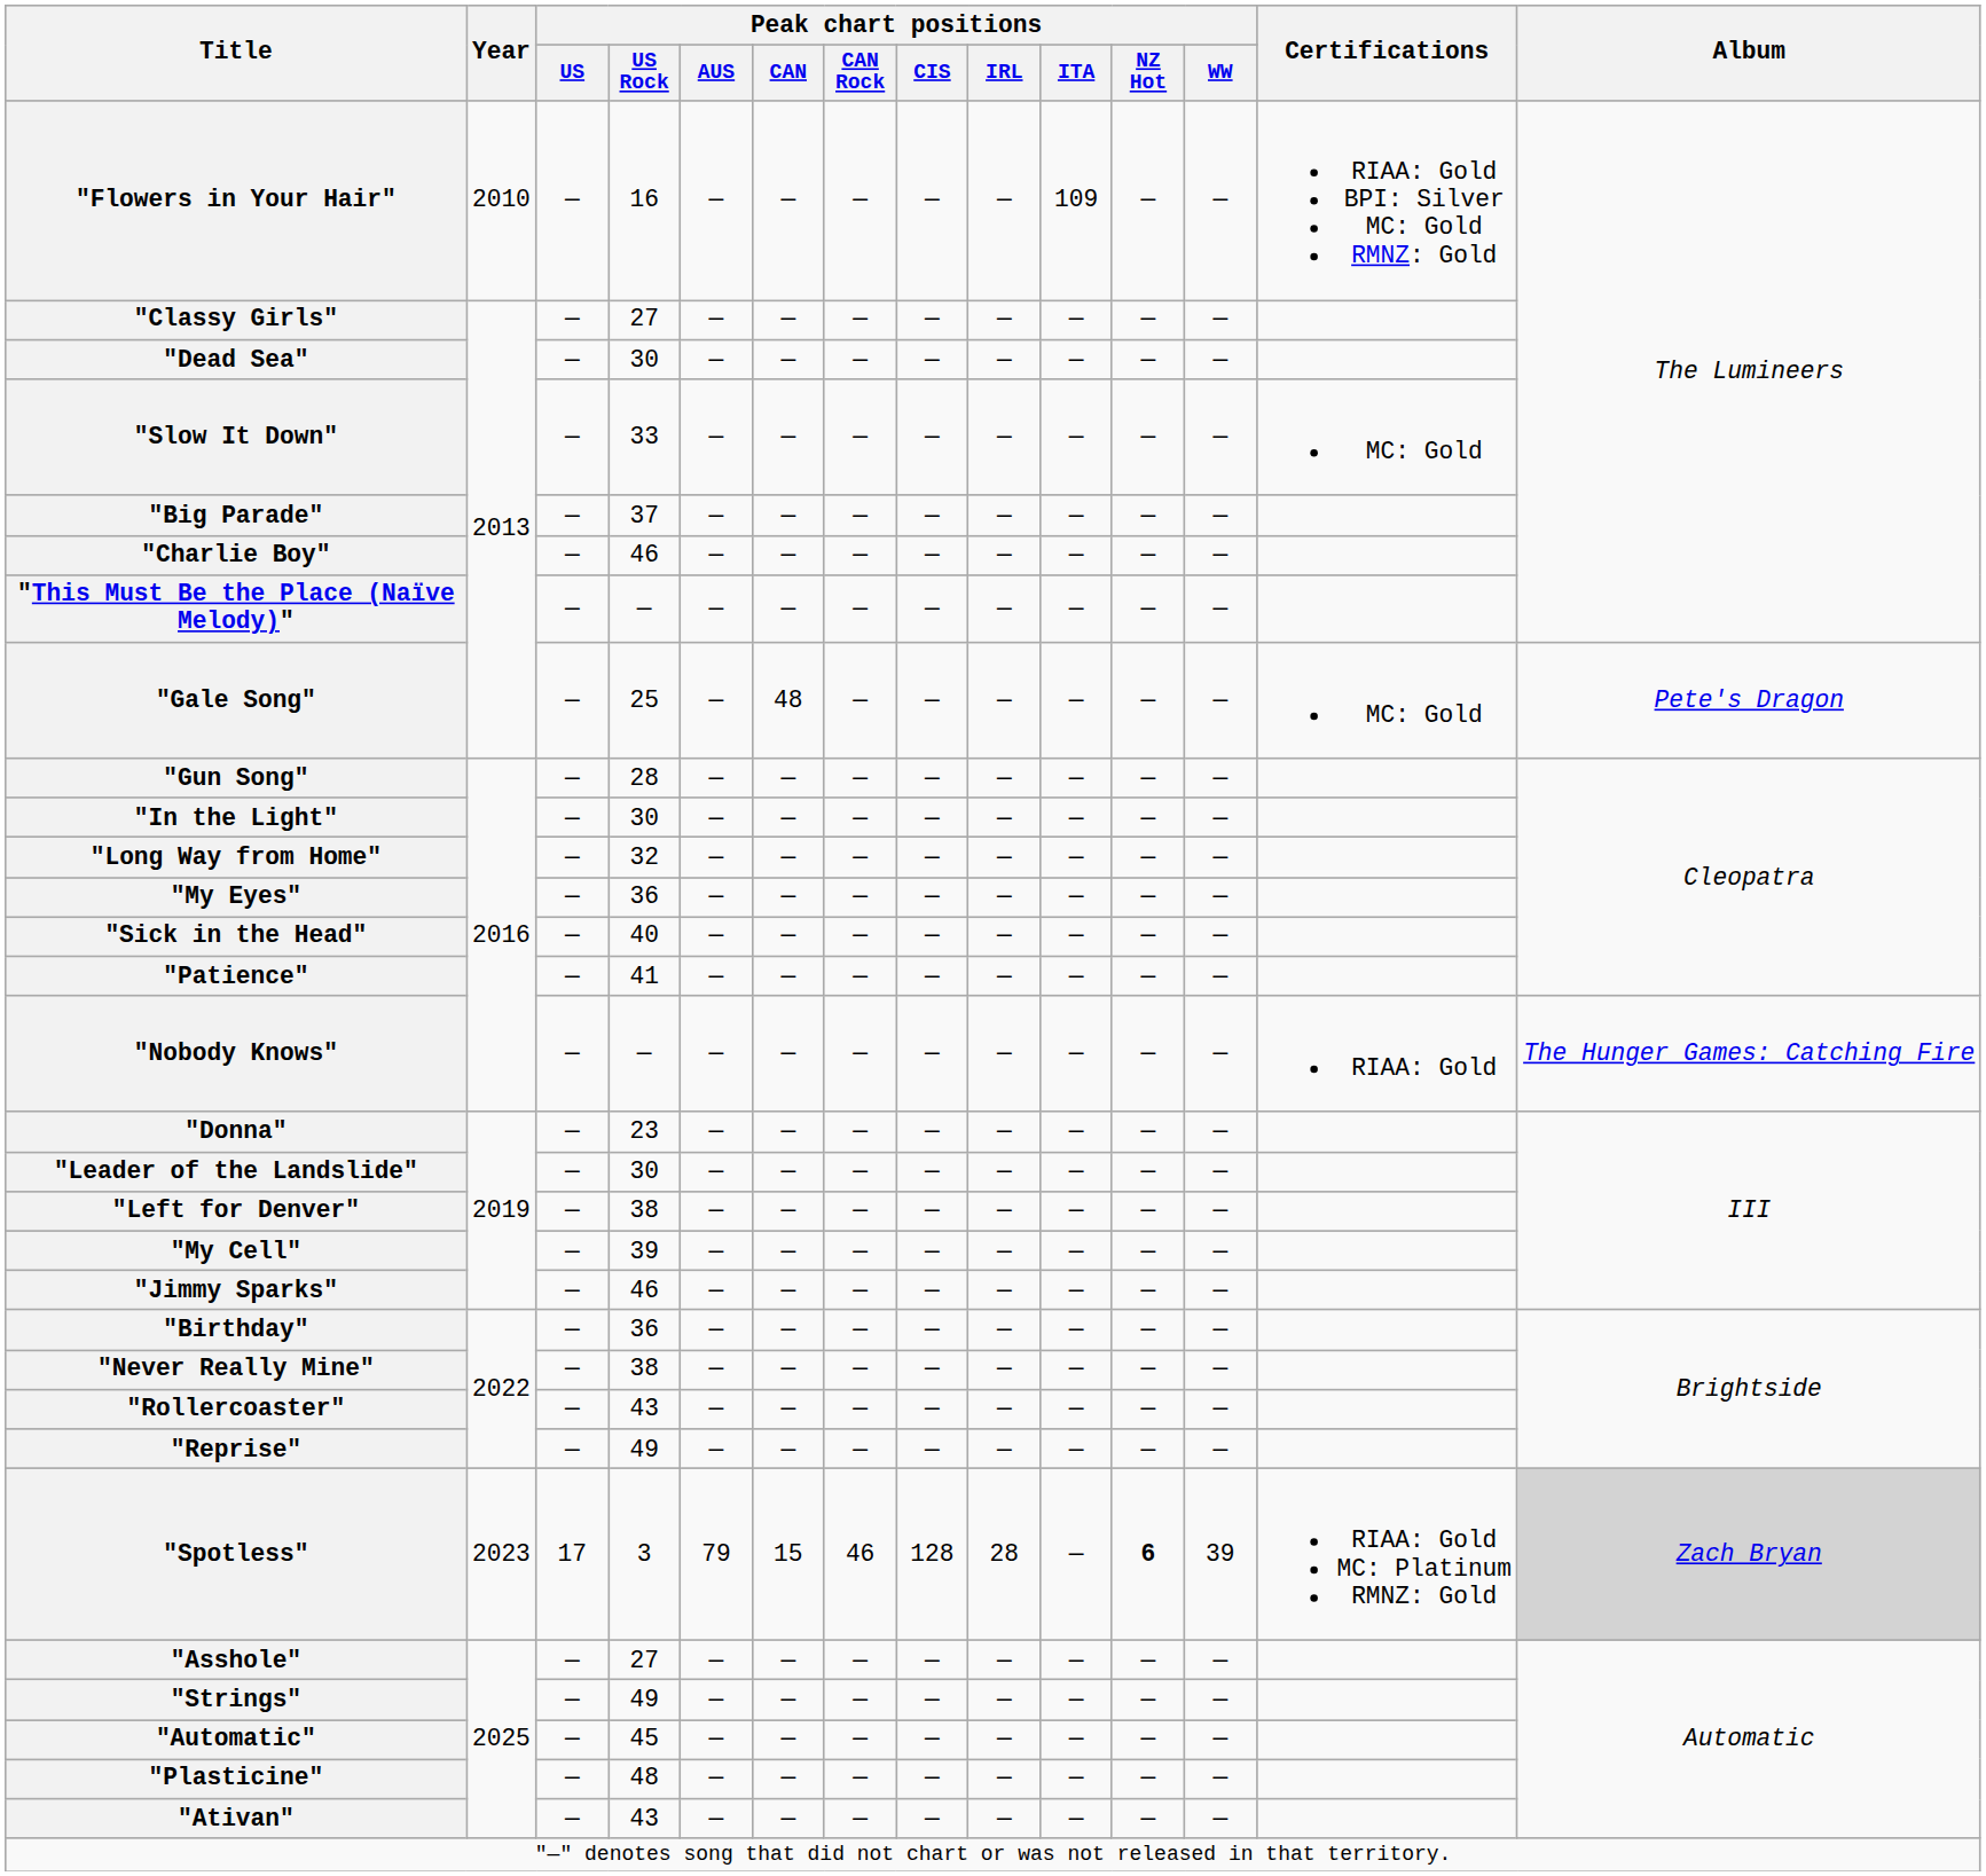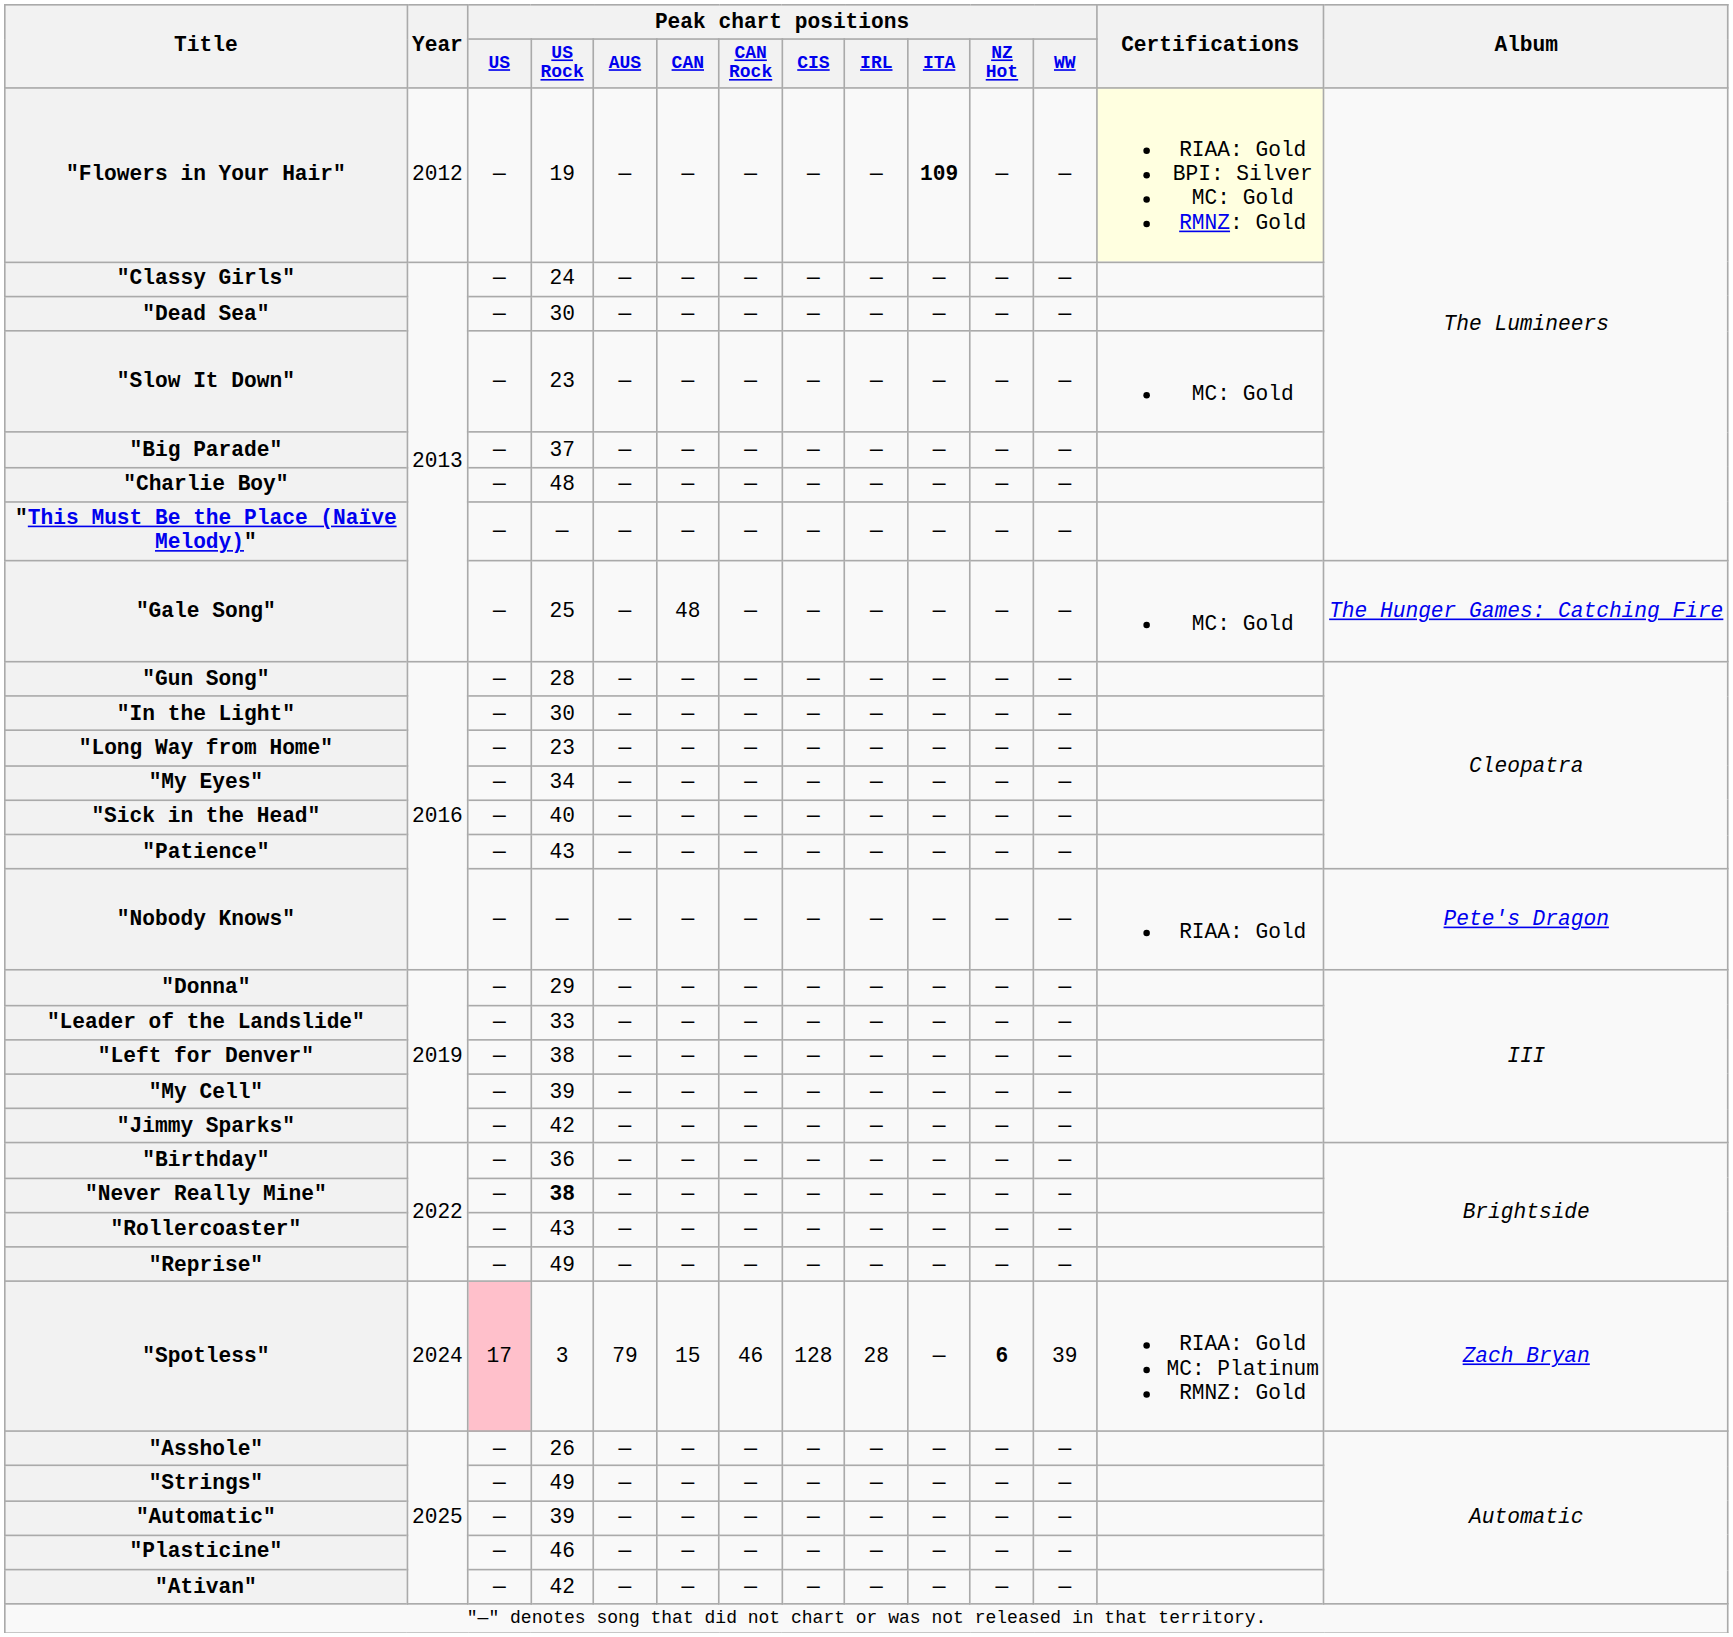 <table class="wikitable plainrowheaders" style="text-align:center;">
 <tr>
 <th scope="col" rowspan="2" style="width:18.5em;">Title</th>
 <th scope="col" rowspan="2">Year</th>
 <th scope="col" colspan="10">Peak chart positions</th>
 <th scope="col" rowspan="2">Certifications</th>
 <th scope="col" rowspan="2">Album</th>
 </tr>
 <tr>
 <th scope="col" style="width:3em;font-size:85%;"><a href='#'>US</a><br></th>
 <th scope="col" style="width:3em;font-size:85%;"><a href='#'>US<br>Rock</a><br></th>
 <th scope="col" style="width:3em;font-size:85%;"><a href='#'>AUS</a><br></th>
 <th scope="col" style="width:3em;font-size:85%;"><a href='#'>CAN</a><br></th>
 <th scope="col" style="width:3em;font-size:85%;"><a href='#'>CAN<br>Rock</a><br></th>
 <th scope="col" style="width:3em;font-size:85%;"><a href='#'>CIS</a><br></th>
 <th scope="col" style="width:3em;font-size:85%;"><a href='#'>IRL</a><br></th>
 <th scope="col" style="width:3em;font-size:85%;"><a href='#'>ITA</a><br></th>
 <th scope="col" style="width:3em;font-size:85%;"><a href='#'>NZ<br>Hot</a><br></th>
 <th scope="col" style="width:3em;font-size:85%;"><a href='#'>WW</a><br></th>
 </tr>
 <tr>
 <th scope="row">"Flowers in Your Hair"</th>
-<td>2010</td>
+<td>2012</td>
 <td>—</td>
-<td>16</td>
+<td>19</td>
 <td>—</td>
 <td>—</td>
 <td>—</td>
 <td>—</td>
 <td>—</td>
-<td>109</td>
+<td><strong>109</strong></td>
 <td>—</td>
 <td>—</td>
-<td><br><ul><li>RIAA: Gold</li><li>BPI: Silver</li><li>MC: Gold</li><li><a href='#'>RMNZ</a>: Gold</li></ul></td>
+<td style="background: lightyellow;"><br><ul><li>RIAA: Gold</li><li>BPI: Silver</li><li>MC: Gold</li><li><a href='#'>RMNZ</a>: Gold</li></ul></td>
 <td rowspan="7"><em>The Lumineers</em></td>
 </tr>
 <tr>
 <th scope="row">"Classy Girls"</th>
 <td rowspan="7">2013</td>
 <td>—</td>
-<td>27</td>
+<td>24</td>
 <td>—</td>
 <td>—</td>
 <td>—</td>
 <td>—</td>
 <td>—</td>
 <td>—</td>
 <td>—</td>
 <td>—</td>
 <td></td>
 </tr>
 <tr>
 <th scope="row">"Dead Sea"</th>
 <td>—</td>
 <td>30</td>
 <td>—</td>
 <td>—</td>
 <td>—</td>
 <td>—</td>
 <td>—</td>
 <td>—</td>
 <td>—</td>
 <td>—</td>
 <td></td>
 </tr>
 <tr>
 <th scope="row">"Slow It Down"</th>
 <td>—</td>
-<td>33</td>
+<td>23</td>
 <td>—</td>
 <td>—</td>
 <td>—</td>
 <td>—</td>
 <td>—</td>
 <td>—</td>
 <td>—</td>
 <td>—</td>
 <td><br><ul><li>MC: Gold</li></ul></td>
 </tr>
 <tr>
 <th scope="row">"Big Parade"</th>
 <td>—</td>
 <td>37</td>
 <td>—</td>
 <td>—</td>
 <td>—</td>
 <td>—</td>
 <td>—</td>
 <td>—</td>
 <td>—</td>
 <td>—</td>
 <td></td>
 </tr>
 <tr>
 <th scope="row">"Charlie Boy"</th>
 <td>—</td>
-<td>46</td>
+<td>48</td>
 <td>—</td>
 <td>—</td>
 <td>—</td>
 <td>—</td>
 <td>—</td>
 <td>—</td>
 <td>—</td>
 <td>—</td>
 <td></td>
 </tr>
 <tr>
 <th scope="row">"<a href='#'>This Must Be the Place (Naïve Melody)</a>"</th>
 <td>—</td>
 <td>—</td>
 <td>—</td>
 <td>—</td>
 <td>—</td>
 <td>—</td>
 <td>—</td>
 <td>—</td>
 <td>—</td>
 <td>—</td>
 <td></td>
 </tr>
 <tr>
 <th scope="row">"Gale Song"</th>
 <td>—</td>
 <td>25</td>
 <td>—</td>
 <td>48</td>
 <td>—</td>
 <td>—</td>
 <td>—</td>
 <td>—</td>
 <td>—</td>
 <td>—</td>
 <td><br><ul><li>MC: Gold</li></ul></td>
-<td><em><a href='#'>Pete's Dragon</a></em></td>
+<td><em><a href='#'>The Hunger Games: Catching Fire</a></em></td>
 </tr>
 <tr>
 <th scope="row">"Gun Song"</th>
 <td rowspan="7">2016</td>
 <td>—</td>
 <td>28</td>
 <td>—</td>
 <td>—</td>
 <td>—</td>
 <td>—</td>
 <td>—</td>
 <td>—</td>
 <td>—</td>
 <td>—</td>
 <td></td>
 <td rowspan="6"><em>Cleopatra</em></td>
 </tr>
 <tr>
 <th scope="row">"In the Light"</th>
 <td>—</td>
 <td>30</td>
 <td>—</td>
 <td>—</td>
 <td>—</td>
 <td>—</td>
 <td>—</td>
 <td>—</td>
 <td>—</td>
 <td>—</td>
 <td></td>
 </tr>
 <tr>
 <th scope="row">"Long Way from Home"</th>
 <td>—</td>
-<td>32</td>
+<td>23</td>
 <td>—</td>
 <td>—</td>
 <td>—</td>
 <td>—</td>
 <td>—</td>
 <td>—</td>
 <td>—</td>
 <td>—</td>
 <td></td>
 </tr>
 <tr>
 <th scope="row">"My Eyes"</th>
 <td>—</td>
-<td>36</td>
+<td>34</td>
 <td>—</td>
 <td>—</td>
 <td>—</td>
 <td>—</td>
 <td>—</td>
 <td>—</td>
 <td>—</td>
 <td>—</td>
 <td></td>
 </tr>
 <tr>
 <th scope="row">"Sick in the Head"</th>
 <td>—</td>
 <td>40</td>
 <td>—</td>
 <td>—</td>
 <td>—</td>
 <td>—</td>
 <td>—</td>
 <td>—</td>
 <td>—</td>
 <td>—</td>
 <td></td>
 </tr>
 <tr>
 <th scope="row">"Patience"</th>
 <td>—</td>
-<td>41</td>
+<td>43</td>
 <td>—</td>
 <td>—</td>
 <td>—</td>
 <td>—</td>
 <td>—</td>
 <td>—</td>
 <td>—</td>
 <td>—</td>
 <td></td>
 </tr>
 <tr>
 <th scope="row">"Nobody Knows"</th>
 <td>—</td>
 <td>—</td>
 <td>—</td>
 <td>—</td>
 <td>—</td>
 <td>—</td>
 <td>—</td>
 <td>—</td>
 <td>—</td>
 <td>—</td>
 <td><br><ul><li>RIAA: Gold</li></ul></td>
-<td><em><a href='#'>The Hunger Games: Catching Fire</a></em></td>
+<td><em><a href='#'>Pete's Dragon</a></em></td>
 </tr>
 <tr>
 <th scope="row">"Donna"</th>
 <td rowspan="5">2019</td>
 <td>—</td>
-<td>23</td>
+<td>29</td>
 <td>—</td>
 <td>—</td>
 <td>—</td>
 <td>—</td>
 <td>—</td>
 <td>—</td>
 <td>—</td>
 <td>—</td>
 <td></td>
 <td rowspan="5"><em>III</em></td>
 </tr>
 <tr>
 <th scope="row">"Leader of the Landslide"</th>
 <td>—</td>
-<td>30</td>
+<td>33</td>
 <td>—</td>
 <td>—</td>
 <td>—</td>
 <td>—</td>
 <td>—</td>
 <td>—</td>
 <td>—</td>
 <td>—</td>
 <td></td>
 </tr>
 <tr>
 <th scope="row">"Left for Denver"</th>
 <td>—</td>
 <td>38</td>
 <td>—</td>
 <td>—</td>
 <td>—</td>
 <td>—</td>
 <td>—</td>
 <td>—</td>
 <td>—</td>
 <td>—</td>
 <td></td>
 </tr>
 <tr>
 <th scope="row">"My Cell"</th>
 <td>—</td>
 <td>39</td>
 <td>—</td>
 <td>—</td>
 <td>—</td>
 <td>—</td>
 <td>—</td>
 <td>—</td>
 <td>—</td>
 <td>—</td>
 <td></td>
 </tr>
 <tr>
 <th scope="row">"Jimmy Sparks"</th>
 <td>—</td>
-<td>46</td>
+<td>42</td>
 <td>—</td>
 <td>—</td>
 <td>—</td>
 <td>—</td>
 <td>—</td>
 <td>—</td>
 <td>—</td>
 <td>—</td>
 <td></td>
 </tr>
 <tr>
 <th scope="row">"Birthday"</th>
 <td rowspan="4">2022</td>
 <td>—</td>
 <td>36</td>
 <td>—</td>
 <td>—</td>
 <td>—</td>
 <td>—</td>
 <td>—</td>
 <td>—</td>
 <td>—</td>
 <td>—</td>
 <td></td>
 <td rowspan="4"><em>Brightside</em></td>
 </tr>
 <tr>
 <th scope="row">"Never Really Mine"</th>
 <td>—</td>
-<td>38</td>
+<td><strong>38</strong></td>
 <td>—</td>
 <td>—</td>
 <td>—</td>
 <td>—</td>
 <td>—</td>
 <td>—</td>
 <td>—</td>
 <td>—</td>
 <td></td>
 </tr>
 <tr>
 <th scope="row">"Rollercoaster"</th>
 <td>—</td>
 <td>43</td>
 <td>—</td>
 <td>—</td>
 <td>—</td>
 <td>—</td>
 <td>—</td>
 <td>—</td>
 <td>—</td>
 <td>—</td>
 <td></td>
 </tr>
 <tr>
 <th scope="row">"Reprise"</th>
 <td>—</td>
 <td>49</td>
 <td>—</td>
 <td>—</td>
 <td>—</td>
 <td>—</td>
 <td>—</td>
 <td>—</td>
 <td>—</td>
 <td>—</td>
 <td></td>
 </tr>
 <tr>
 <th scope="row">"Spotless"<br></th>
-<td>2023</td>
-<td>17</td>
+<td>2024</td>
+<td style="background: pink;">17</td>
 <td>3</td>
 <td>79</td>
 <td>15</td>
 <td>46</td>
 <td>128</td>
 <td>28</td>
 <td>—</td>
 <td><strong>6</strong></td>
 <td>39</td>
 <td><br><ul><li>RIAA: Gold</li><li>MC: Platinum</li><li>RMNZ: Gold</li></ul></td>
-<td style="background: lightgrey;"><em><a href='#'>Zach Bryan</a></em></td>
+<td><em><a href='#'>Zach Bryan</a></em></td>
 </tr>
 <tr>
 <th scope="row">"Asshole"</th>
 <td rowspan="5">2025</td>
 <td>—</td>
-<td>27</td>
+<td>26</td>
 <td>—</td>
 <td>—</td>
 <td>—</td>
 <td>—</td>
 <td>—</td>
 <td>—</td>
 <td>—</td>
 <td>—</td>
 <td></td>
 <td rowspan="5"><em>Automatic</em></td>
 </tr>
 <tr>
 <th scope="row">"Strings"</th>
 <td>—</td>
 <td>49</td>
 <td>—</td>
 <td>—</td>
 <td>—</td>
 <td>—</td>
 <td>—</td>
 <td>—</td>
 <td>—</td>
 <td>—</td>
 <td></td>
 </tr>
 <tr>
 <th scope="row">"Automatic"</th>
 <td>—</td>
-<td>45</td>
+<td>39</td>
 <td>—</td>
 <td>—</td>
 <td>—</td>
 <td>—</td>
 <td>—</td>
 <td>—</td>
 <td>—</td>
 <td>—</td>
 <td></td>
 </tr>
 <tr>
 <th scope="row">"Plasticine"</th>
 <td>—</td>
-<td>48</td>
+<td>46</td>
 <td>—</td>
 <td>—</td>
 <td>—</td>
 <td>—</td>
 <td>—</td>
 <td>—</td>
 <td>—</td>
 <td>—</td>
 <td></td>
 </tr>
 <tr>
 <th scope="row">"Ativan"</th>
 <td>—</td>
-<td>43</td>
+<td>42</td>
 <td>—</td>
 <td>—</td>
 <td>—</td>
 <td>—</td>
 <td>—</td>
 <td>—</td>
 <td>—</td>
 <td>—</td>
 <td></td>
 </tr>
 <tr>
 <td colspan="14" style="text-align:center; font-size:85%;">"—" denotes song that did not chart or was not released in that territory.</td>
 </tr>
 </table>
